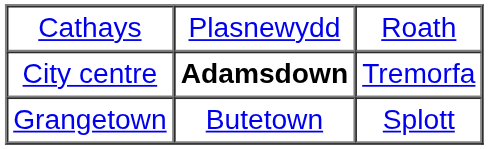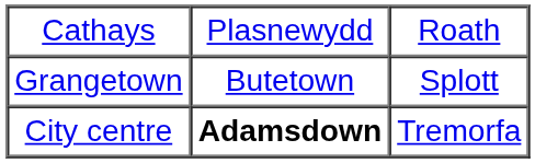 <table border=1 cellpadding=3 cellspacing=0 align=center style="text-align:center;">
 <tr>
 <td><a href='#'>Cathays</a></td>
 <td><a href='#'>Plasnewydd</a></td>
 <td><a href='#'>Roath</a></td>
 </tr>
 <tr>
+<td><a href='#'>Grangetown</a></td>
+<td><a href='#'>Butetown</a></td>
+<td><a href='#'>Splott</a></td>
+</tr>
+<tr>
 <td><a href='#'>City centre</a></td>
 <td><strong>Adamsdown</strong></td>
 <td><a href='#'>Tremorfa</a></td>
 </tr>
 <tr>
-<td><a href='#'>Grangetown</a></td>
-<td><a href='#'>Butetown</a></td>
-<td><a href='#'>Splott</a></td>
-</tr>
-<tr>
 </tr>
 </table>
